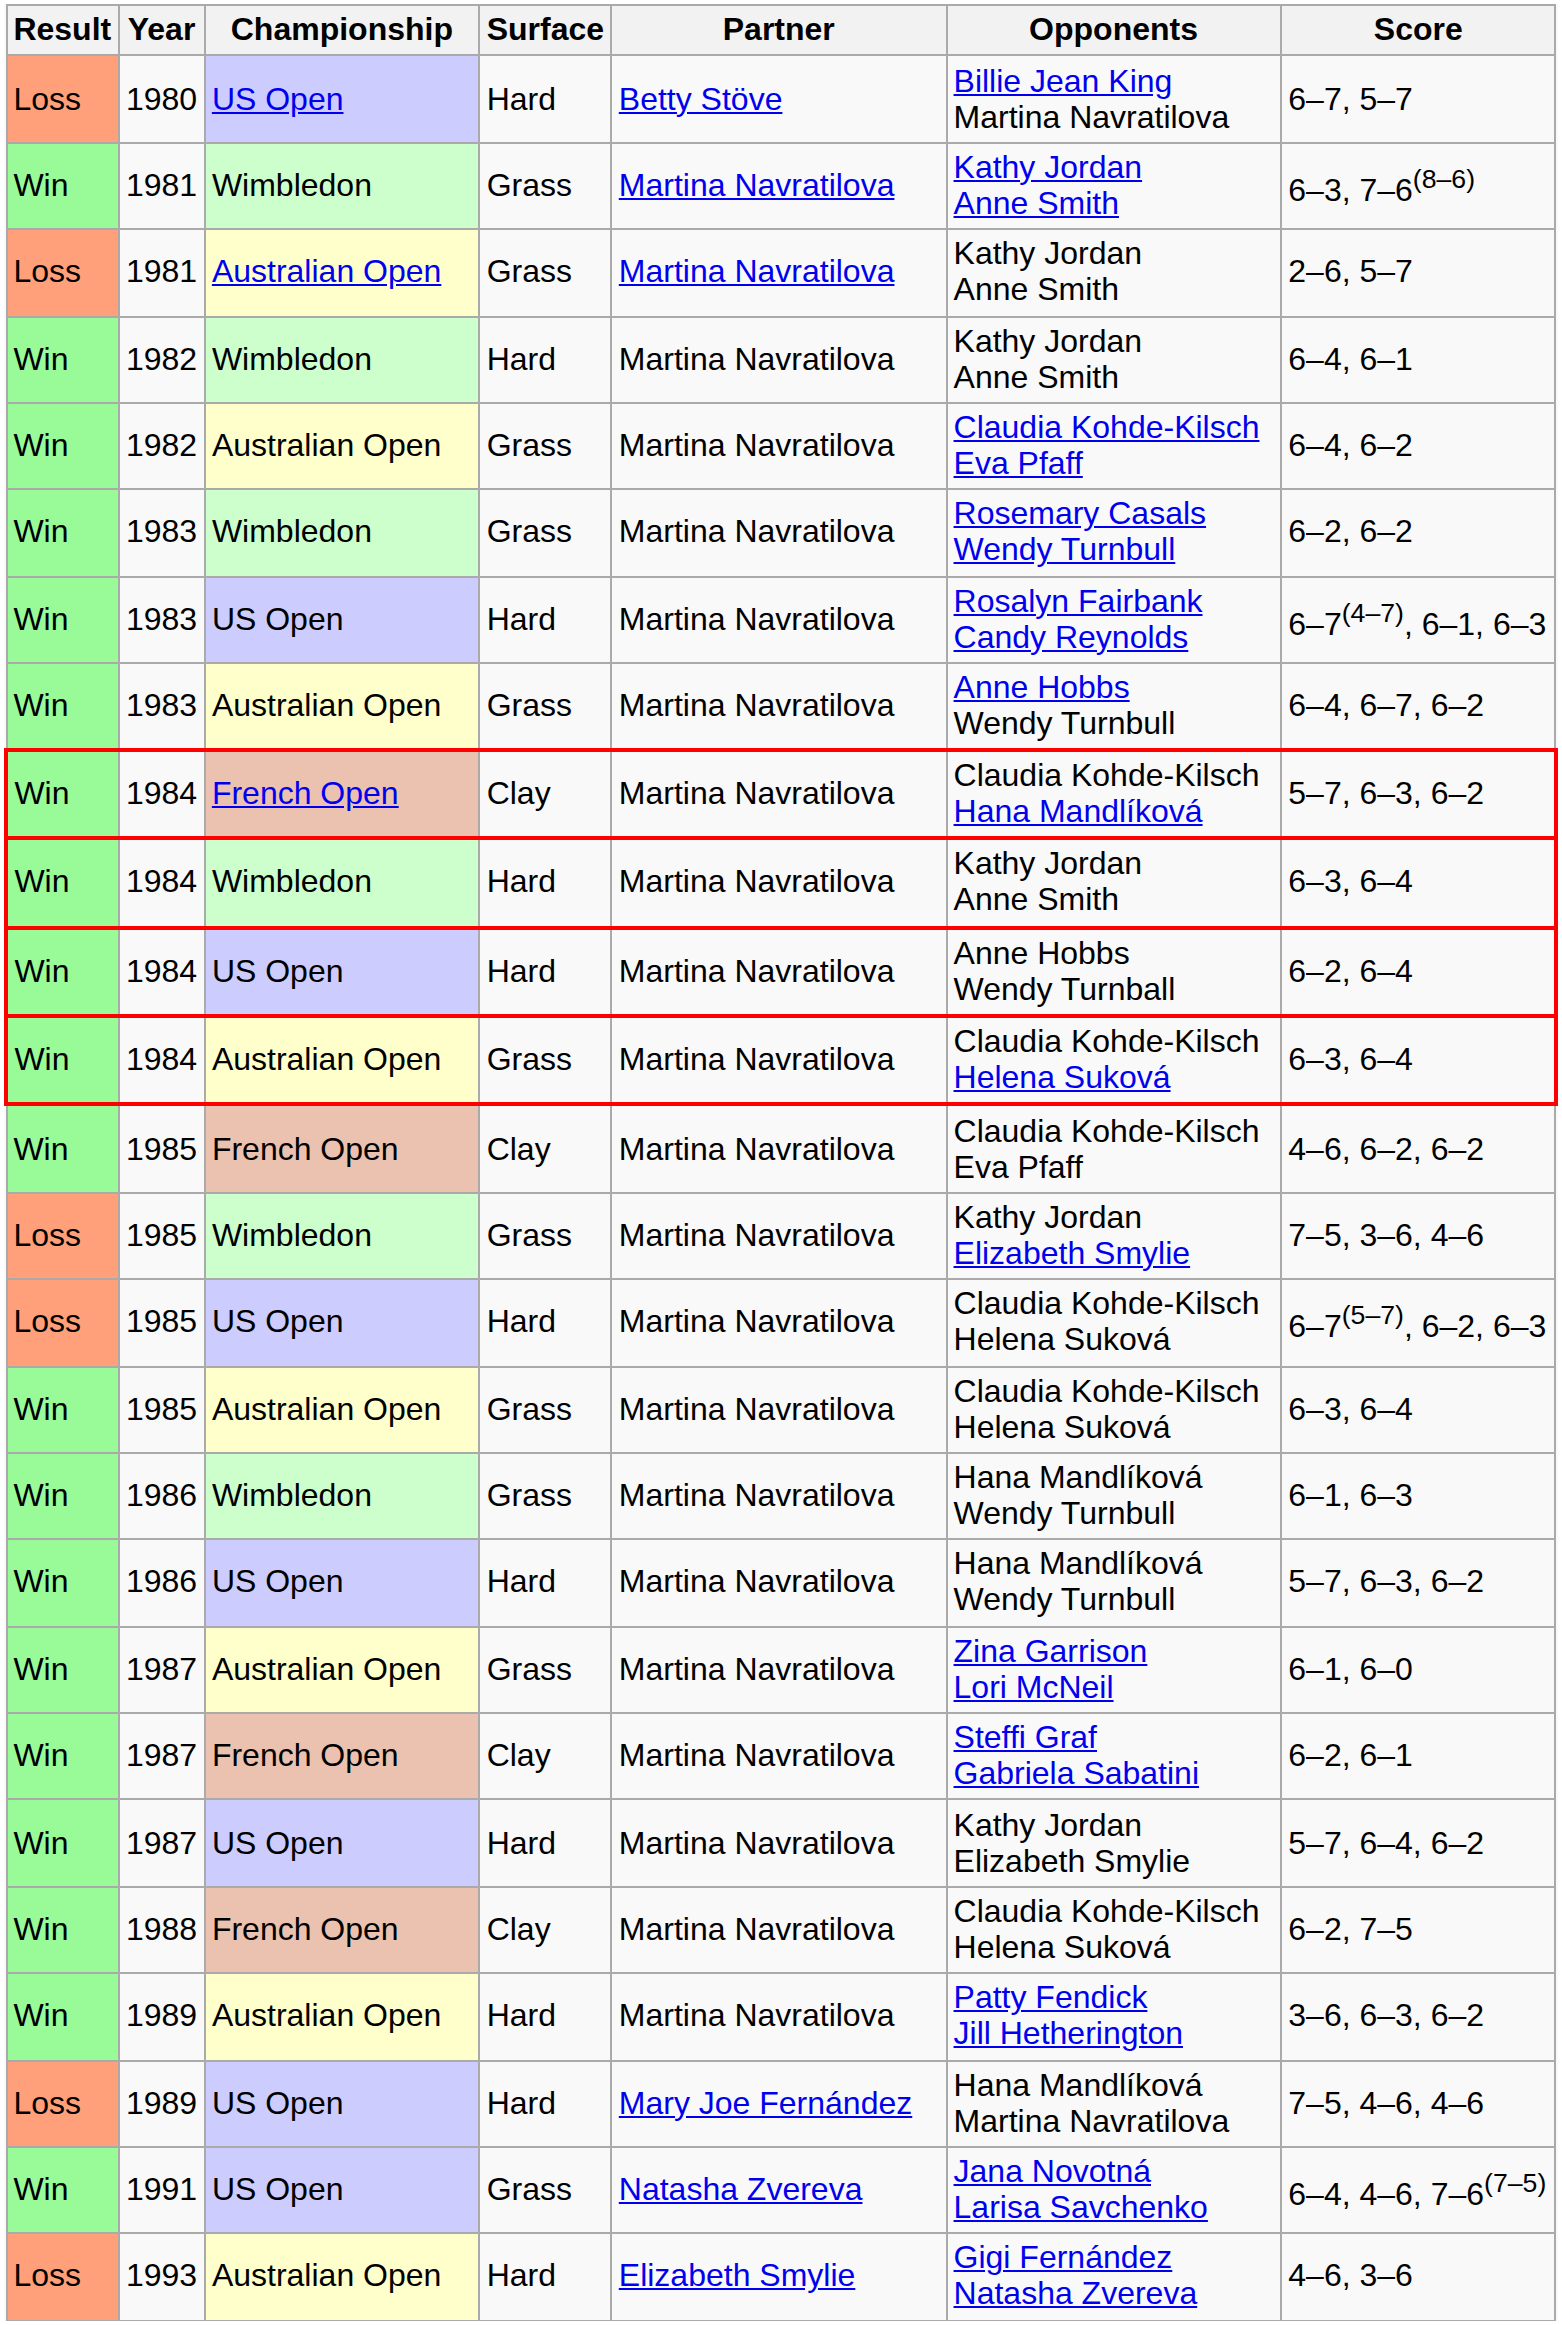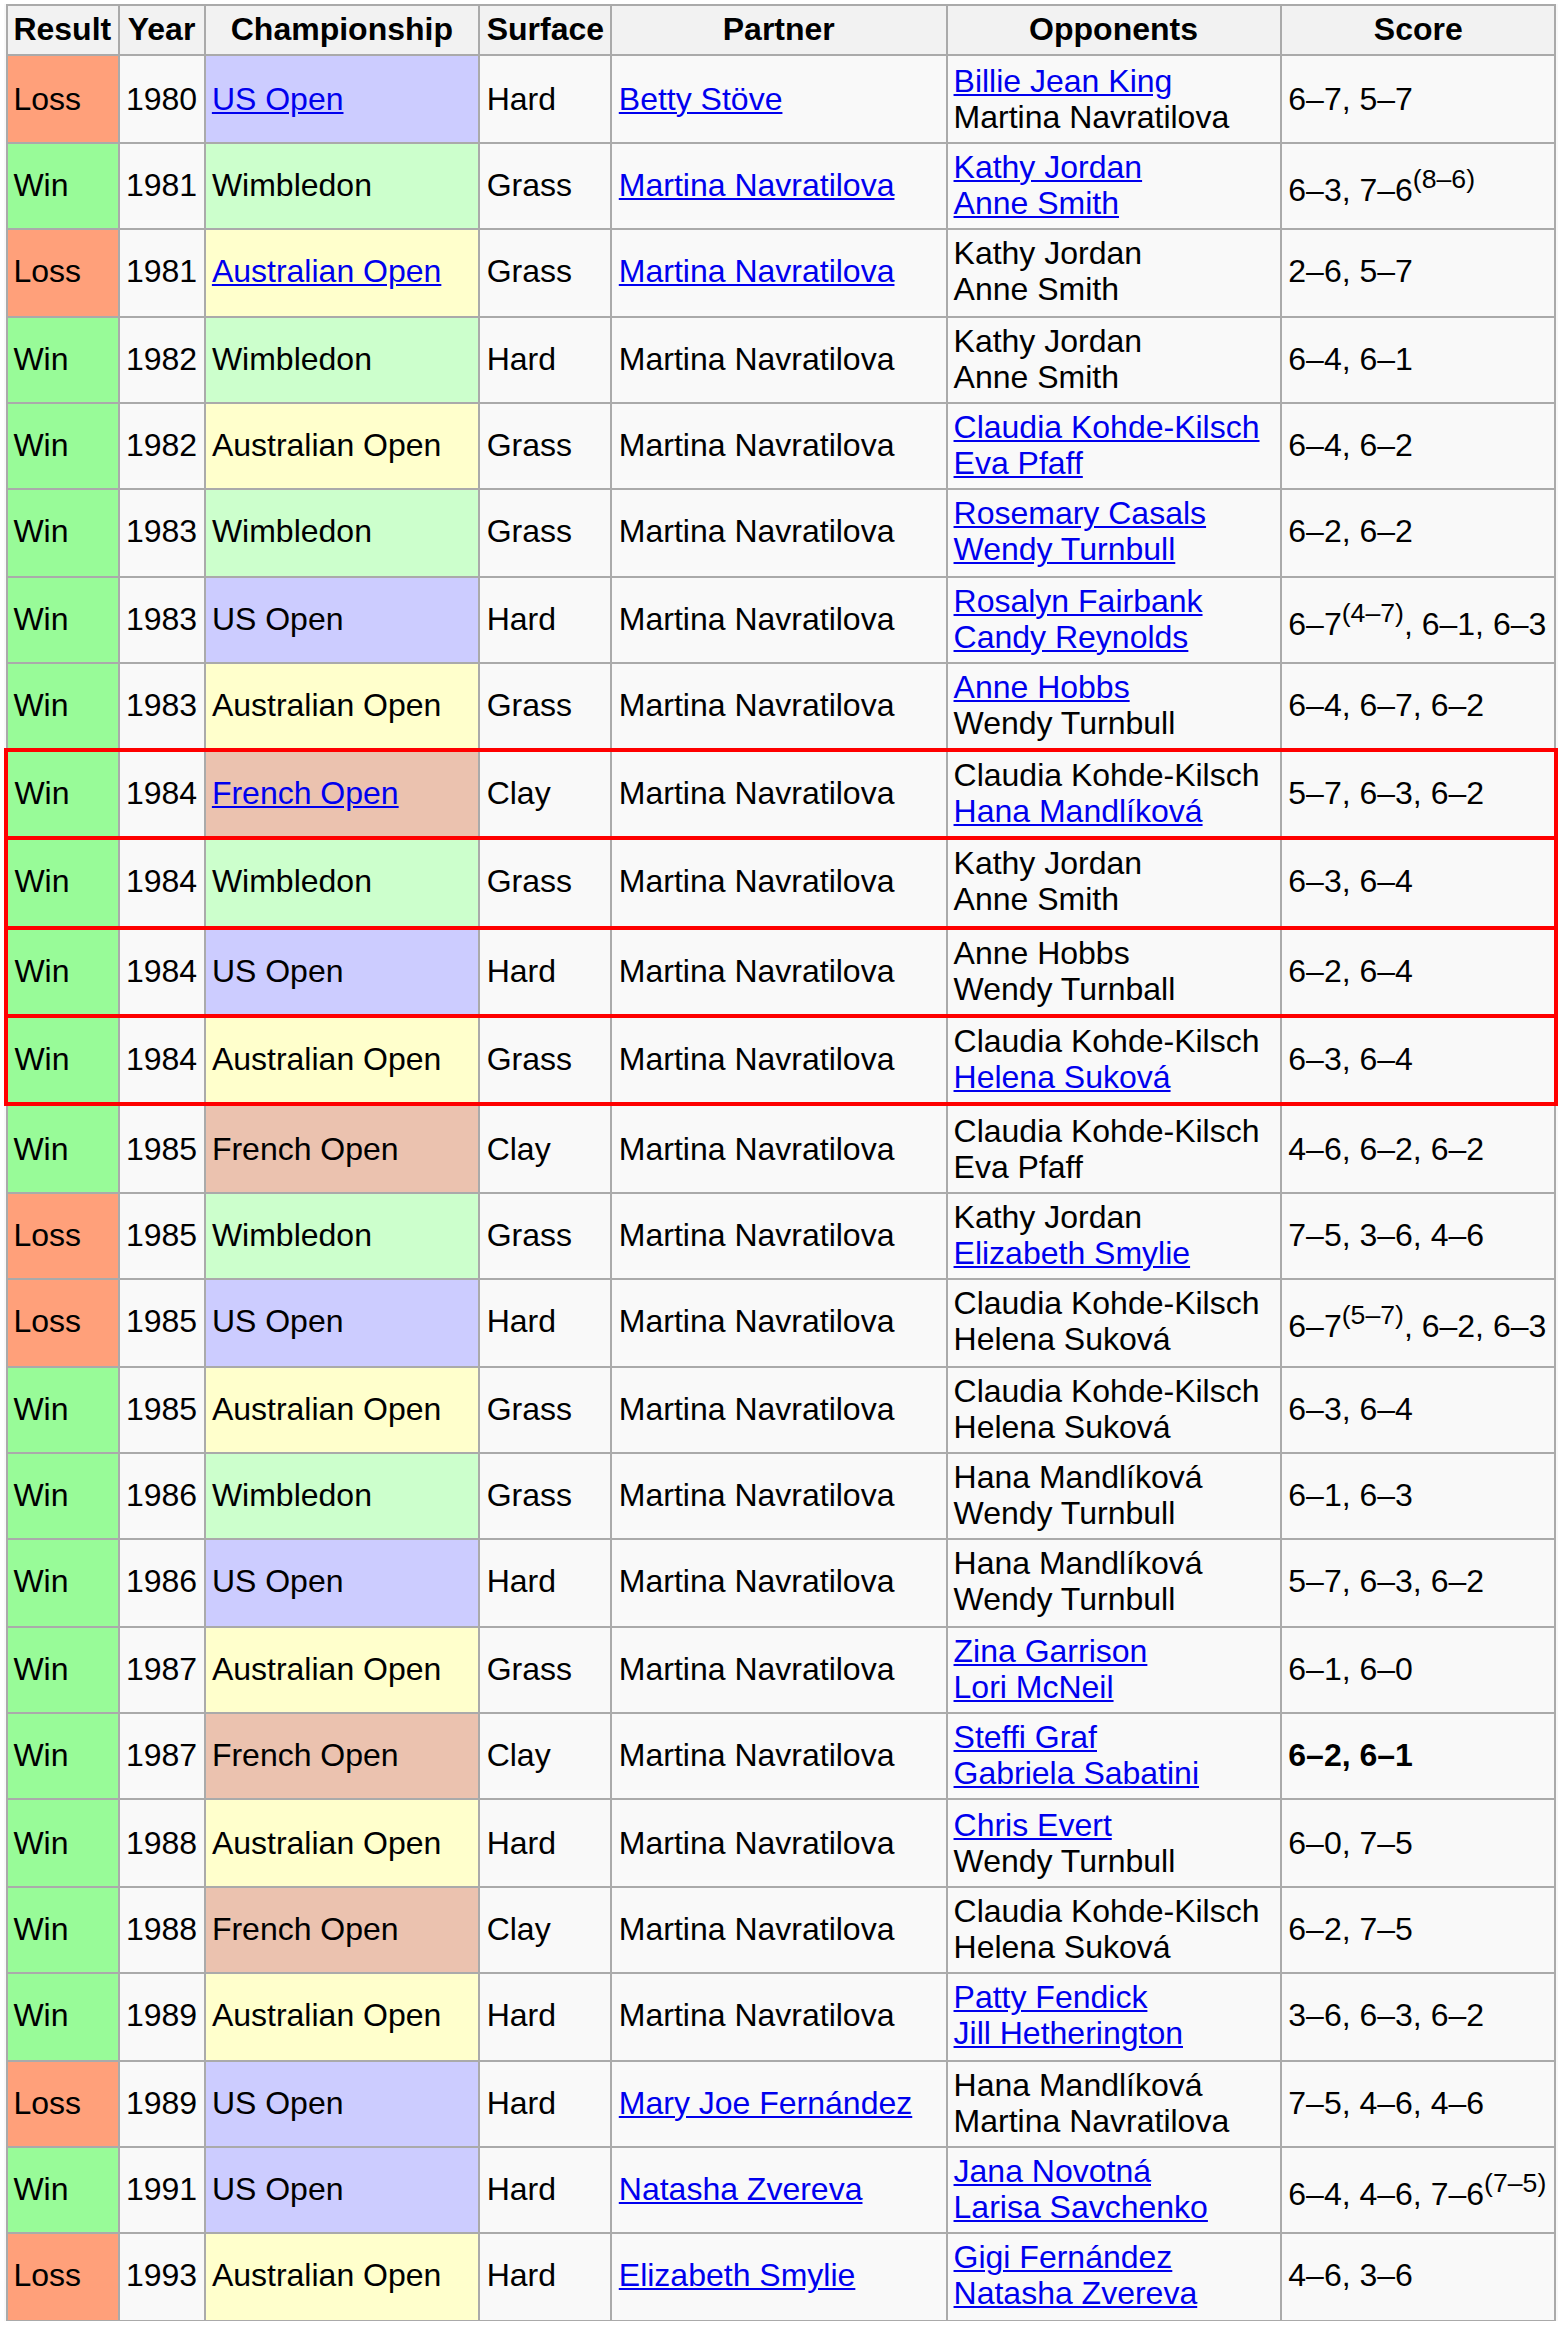 <table class="sortable wikitable">
 <tr>
 <th>Result</th>
 <th>Year</th>
 <th style="width:130px">Championship</th>
 <th>Surface</th>
 <th style="width:160px">Partner</th>
 <th style="width:160px">Opponents</th>
 <th style="width:130px" class="unsortable">Score</th>
 </tr>
 <tr>
 <td style="background:#ffa07a;">Loss</td>
 <td>1980</td>
 <td style="background:#ccccff;"><a href='#'>US Open</a></td>
 <td>Hard</td>
 <td> <a href='#'>Betty Stöve</a></td>
 <td> <a href='#'>Billie Jean King</a><br> Martina Navratilova</td>
 <td>6–7, 5–7</td>
 </tr>
 <tr>
 <td style="background:#98fb98;">Win</td>
 <td>1981</td>
 <td style="background:#ccffcc;">Wimbledon</td>
 <td>Grass</td>
 <td> <a href='#'>Martina Navratilova</a></td>
 <td> <a href='#'>Kathy Jordan</a><br> <a href='#'>Anne Smith</a></td>
 <td>6–3, 7–6<sup>(8–6)</sup></td>
 </tr>
 <tr>
 <td style="background:#ffa07a;">Loss</td>
 <td>1981</td>
 <td style="background:#ffffcc;"><a href='#'>Australian Open</a></td>
 <td>Grass</td>
 <td> <a href='#'>Martina Navratilova</a></td>
 <td> Kathy Jordan<br> Anne Smith</td>
 <td>2–6, 5–7</td>
 </tr>
 <tr>
 <td style="background:#98fb98;">Win</td>
 <td>1982</td>
 <td style="background:#ccffcc;">Wimbledon</td>
 <td>Hard</td>
 <td> Martina Navratilova</td>
 <td> Kathy Jordan<br> Anne Smith</td>
 <td>6–4, 6–1</td>
 </tr>
 <tr>
 <td style="background:#98fb98;">Win</td>
 <td>1982</td>
 <td style="background:#ffffcc;">Australian Open</td>
 <td>Grass</td>
 <td> Martina Navratilova</td>
 <td> <a href='#'>Claudia Kohde-Kilsch</a><br> <a href='#'>Eva Pfaff</a></td>
 <td>6–4, 6–2</td>
 </tr>
 <tr>
 <td style="background:#98fb98;">Win</td>
 <td>1983</td>
 <td style="background:#ccffcc;">Wimbledon</td>
 <td>Grass</td>
 <td> Martina Navratilova</td>
 <td> <a href='#'>Rosemary Casals</a><br> <a href='#'>Wendy Turnbull</a></td>
 <td>6–2, 6–2</td>
 </tr>
 <tr>
 <td style="background:#98fb98;">Win</td>
 <td>1983</td>
 <td style="background:#ccccff;">US Open</td>
 <td>Hard</td>
 <td> Martina Navratilova</td>
 <td> <a href='#'>Rosalyn Fairbank</a><br> <a href='#'>Candy Reynolds</a></td>
 <td>6–7<sup>(4–7)</sup>, 6–1, 6–3</td>
 </tr>
 <tr>
 <td style="background:#98fb98;">Win</td>
 <td>1983</td>
 <td style="background:#ffffcc;">Australian Open</td>
 <td>Grass</td>
 <td> Martina Navratilova</td>
 <td> <a href='#'>Anne Hobbs</a><br> Wendy Turnbull</td>
 <td>6–4, 6–7, 6–2</td>
 </tr>
 <tr>
 </tr>
 <tr style="border:2px solid red">
 <td style="background:#98fb98;">Win</td>
 <td>1984</td>
 <td style="background:#ebc2af;"><a href='#'>French Open</a></td>
 <td>Clay</td>
 <td> Martina Navratilova</td>
 <td> Claudia Kohde-Kilsch<br> <a href='#'>Hana Mandlíková</a></td>
 <td>5–7, 6–3, 6–2</td>
 </tr>
 <tr style="background:#ccffcc;">
 </tr>
 <tr style="border:2px solid red">
 <td style="background:#98fb98;">Win</td>
 <td>1984</td>
 <td style="background:#ccffcc;">Wimbledon</td>
-<td>Hard</td>
+<td>Grass</td>
 <td> Martina Navratilova</td>
 <td> Kathy Jordan<br> Anne Smith</td>
 <td>6–3, 6–4</td>
 </tr>
 <tr style="background:#ccccff;">
 </tr>
 <tr style="border:2px solid red">
 <td style="background:#98fb98;">Win</td>
 <td>1984</td>
 <td style="background:#ccccff;">US Open</td>
 <td>Hard</td>
 <td> Martina Navratilova</td>
 <td> Anne Hobbs<br> Wendy Turnball</td>
 <td>6–2, 6–4</td>
 </tr>
 <tr style="background:#ffffcc;">
 </tr>
 <tr style="border:2px solid red">
 <td style="background:#98fb98;">Win</td>
 <td>1984</td>
 <td style="background:#ffffcc;">Australian Open</td>
 <td>Grass</td>
 <td> Martina Navratilova</td>
 <td> Claudia Kohde-Kilsch<br> <a href='#'>Helena Suková</a></td>
 <td>6–3, 6–4</td>
 </tr>
 <tr>
 <td style="background:#98fb98;">Win</td>
 <td>1985</td>
 <td style="background:#ebc2af;">French Open</td>
 <td>Clay</td>
 <td> Martina Navratilova</td>
 <td> Claudia Kohde-Kilsch<br> Eva Pfaff</td>
 <td>4–6, 6–2, 6–2</td>
 </tr>
 <tr>
 <td style="background:#ffa07a;">Loss</td>
 <td>1985</td>
 <td style="background:#ccffcc;">Wimbledon</td>
 <td>Grass</td>
 <td> Martina Navratilova</td>
 <td> Kathy Jordan<br> <a href='#'>Elizabeth Smylie</a></td>
 <td>7–5, 3–6, 4–6</td>
 </tr>
 <tr>
 <td style="background:#ffa07a;">Loss</td>
 <td>1985</td>
 <td style="background:#ccccff;">US Open</td>
 <td>Hard</td>
 <td> Martina Navratilova</td>
 <td> Claudia Kohde-Kilsch<br> Helena Suková</td>
 <td>6–7<sup>(5–7)</sup>, 6–2, 6–3</td>
 </tr>
 <tr>
 <td style="background:#98fb98;">Win</td>
 <td>1985</td>
 <td style="background:#ffffcc;">Australian Open</td>
 <td>Grass</td>
 <td> Martina Navratilova</td>
 <td> Claudia Kohde-Kilsch<br> Helena Suková</td>
 <td>6–3, 6–4</td>
 </tr>
 <tr>
 <td style="background:#98fb98;">Win</td>
 <td>1986</td>
 <td style="background:#ccffcc;">Wimbledon</td>
 <td>Grass</td>
 <td> Martina Navratilova</td>
 <td> Hana Mandlíková<br> Wendy Turnbull</td>
 <td>6–1, 6–3</td>
 </tr>
 <tr>
 <td style="background:#98fb98;">Win</td>
 <td>1986</td>
 <td style="background:#ccccff;">US Open</td>
 <td>Hard</td>
 <td> Martina Navratilova</td>
 <td> Hana Mandlíková<br> Wendy Turnbull</td>
 <td>5–7, 6–3, 6–2</td>
 </tr>
 <tr>
 <td style="background:#98fb98;">Win</td>
 <td>1987</td>
 <td style="background:#ffffcc;">Australian Open</td>
 <td>Grass</td>
 <td> Martina Navratilova</td>
 <td> <a href='#'>Zina Garrison</a><br> <a href='#'>Lori McNeil</a></td>
 <td>6–1, 6–0</td>
 </tr>
 <tr>
 <td style="background:#98fb98;">Win</td>
 <td>1987</td>
 <td style="background:#ebc2af;">French Open</td>
 <td>Clay</td>
 <td> Martina Navratilova</td>
 <td> <a href='#'>Steffi Graf</a><br> <a href='#'>Gabriela Sabatini</a></td>
-<td>6–2, 6–1</td>
+<td><strong>6–2, 6–1</strong></td>
 </tr>
 <tr>
 <td style="background:#98fb98;">Win</td>
-<td>1987</td>
-<td style="background:#ccccff;">US Open</td>
+<td>1988</td>
+<td style="background:#ffffcc;">Australian Open</td>
 <td>Hard</td>
 <td> Martina Navratilova</td>
-<td> Kathy Jordan<br> Elizabeth Smylie</td>
-<td>5–7, 6–4, 6–2</td>
+<td> <a href='#'>Chris Evert</a><br> Wendy Turnbull</td>
+<td>6–0, 7–5</td>
 </tr>
 <tr>
 <td style="background:#98fb98;">Win</td>
 <td>1988</td>
 <td style="background:#ebc2af;">French Open</td>
 <td>Clay</td>
 <td> Martina Navratilova</td>
 <td> Claudia Kohde-Kilsch<br> Helena Suková</td>
 <td>6–2, 7–5</td>
 </tr>
 <tr>
 <td style="background:#98fb98;">Win</td>
 <td>1989</td>
 <td style="background:#ffffcc;">Australian Open</td>
 <td>Hard</td>
 <td> Martina Navratilova</td>
 <td> <a href='#'>Patty Fendick</a><br> <a href='#'>Jill Hetherington</a></td>
 <td>3–6, 6–3, 6–2</td>
 </tr>
 <tr>
 <td style="background:#ffa07a;">Loss</td>
 <td>1989</td>
 <td style="background:#ccccff;">US Open</td>
 <td>Hard</td>
 <td> <a href='#'>Mary Joe Fernández</a></td>
 <td> Hana Mandlíková<br> Martina Navratilova</td>
 <td>7–5, 4–6, 4–6</td>
 </tr>
 <tr>
 <td style="background:#98fb98;">Win</td>
 <td>1991</td>
 <td style="background:#ccccff;">US Open</td>
-<td>Grass</td>
+<td>Hard</td>
 <td> <a href='#'>Natasha Zvereva</a></td>
 <td> <a href='#'>Jana Novotná</a><br> <a href='#'>Larisa Savchenko</a></td>
 <td>6–4, 4–6, 7–6<sup>(7–5)</sup></td>
 </tr>
 <tr>
 <td style="background:#ffa07a;">Loss</td>
 <td>1993</td>
 <td style="background:#ffffcc;">Australian Open</td>
 <td>Hard</td>
 <td> <a href='#'>Elizabeth Smylie</a></td>
 <td> <a href='#'>Gigi Fernández</a><br> <a href='#'>Natasha Zvereva</a></td>
 <td>4–6, 3–6</td>
 </tr>
 </table>
